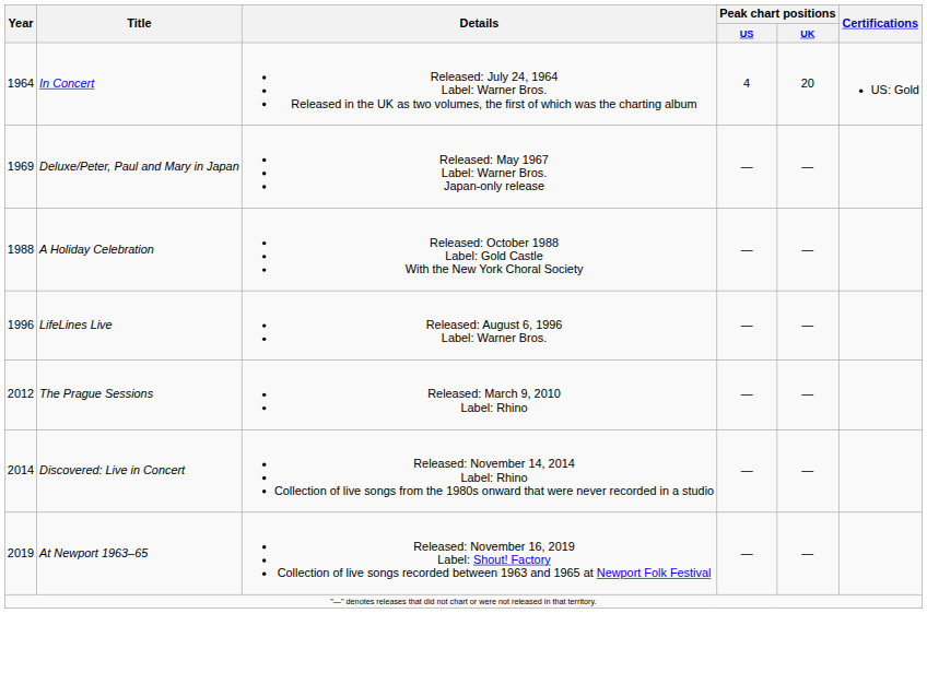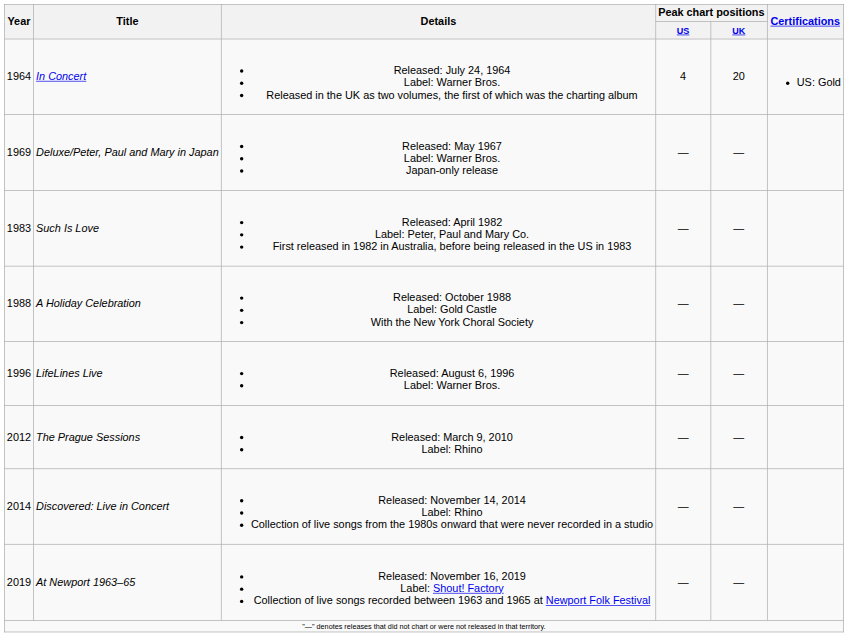 <table class="wikitable" style="text-align:center">
 <tr>
 <th rowspan="2">Year</th>
 <th rowspan="2">Title</th>
 <th rowspan="2">Details</th>
 <th colspan="2">Peak chart positions</th>
 <th rowspan="2"><a href='#'>Certifications</a></th>
 </tr>
 <tr>
 <th><small><a href='#'>US</a></small><br></th>
 <th><small><a href='#'>UK</a></small><br></th>
 </tr>
 <tr>
 <td>1964</td>
 <td align="left"><em><a href='#'>In Concert</a></em></td>
 <td><br><ul><li>Released: July 24, 1964</li><li>Label: Warner Bros.</li><li>Released in the UK as two volumes, the first of which was the charting album</li></ul></td>
 <td>4</td>
 <td>20</td>
 <td><br><ul><li>US: Gold</li></ul></td>
 </tr>
 <tr>
 <td>1969</td>
 <td align="left"><em>Deluxe/Peter, Paul and Mary in Japan</em></td>
 <td><br><ul><li>Released: May 1967</li><li>Label: Warner Bros.</li><li>Japan-only release</li></ul></td>
+<td>—</td>
+<td>—</td>
+<td></td>
+</tr>
+<tr>
+<td>1983</td>
+<td align="left"><em>Such Is Love</em></td>
+<td><br><ul><li>Released: April 1982</li><li>Label: Peter, Paul and Mary Co.</li><li>First released in 1982 in Australia, before being released in the US in 1983</li></ul></td>
 <td>—</td>
 <td>—</td>
 <td></td>
 </tr>
 <tr>
 <td>1988</td>
 <td align="left"><em>A Holiday Celebration</em></td>
 <td><br><ul><li>Released: October 1988</li><li>Label: Gold Castle</li><li>With the New York Choral Society</li></ul></td>
 <td>—</td>
 <td>—</td>
 <td></td>
 </tr>
 <tr>
 <td>1996</td>
 <td align="left"><em>LifeLines Live</em></td>
 <td><br><ul><li>Released: August 6, 1996</li><li>Label: Warner Bros.</li></ul></td>
 <td>—</td>
 <td>—</td>
 <td></td>
 </tr>
 <tr>
 <td>2012</td>
 <td align="left"><em>The Prague Sessions</em></td>
 <td><br><ul><li>Released: March 9, 2010</li><li>Label: Rhino</li></ul></td>
 <td>—</td>
 <td>—</td>
 <td></td>
 </tr>
 <tr>
 <td>2014</td>
 <td align="left"><em>Discovered: Live in Concert</em></td>
 <td><br><ul><li>Released: November 14, 2014</li><li>Label: Rhino</li><li>Collection of live songs from the 1980s onward that were never recorded in a studio</li></ul></td>
 <td>—</td>
 <td>—</td>
 <td></td>
 </tr>
 <tr>
 <td>2019</td>
 <td align="left"><em>At Newport 1963–65</em></td>
 <td><br><ul><li>Released: November 16, 2019</li><li>Label: <a href='#'>Shout! Factory</a></li><li>Collection of live songs recorded between 1963 and 1965 at <a href='#'>Newport Folk Festival</a></li></ul></td>
 <td>—</td>
 <td>—</td>
 <td></td>
 </tr>
 <tr>
 <td colspan="6" style="font-size:8pt">"—" denotes releases that did not chart or were not released in that territory.</td>
 </tr>
 </table>
